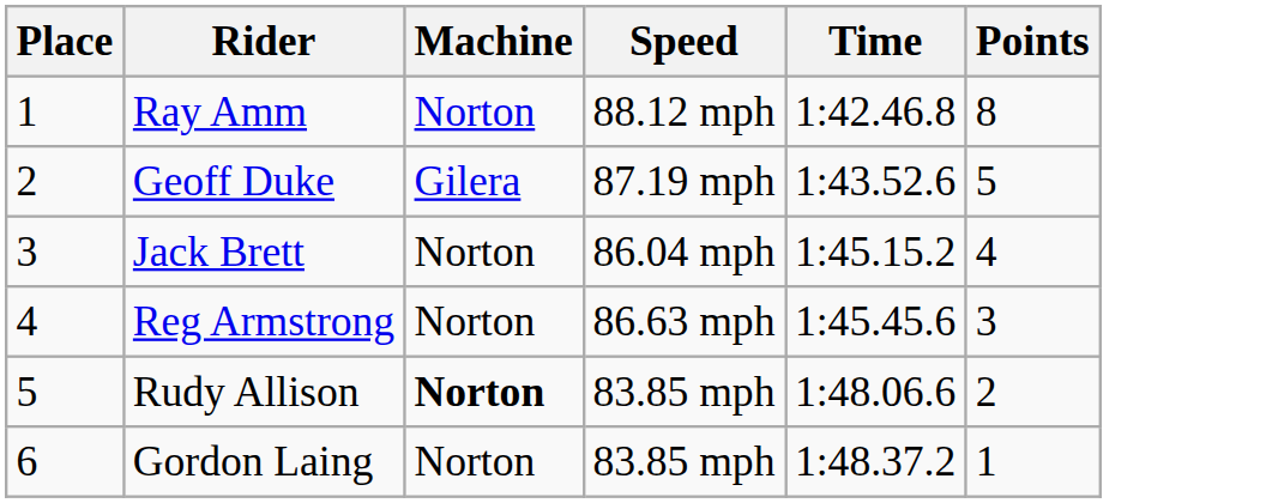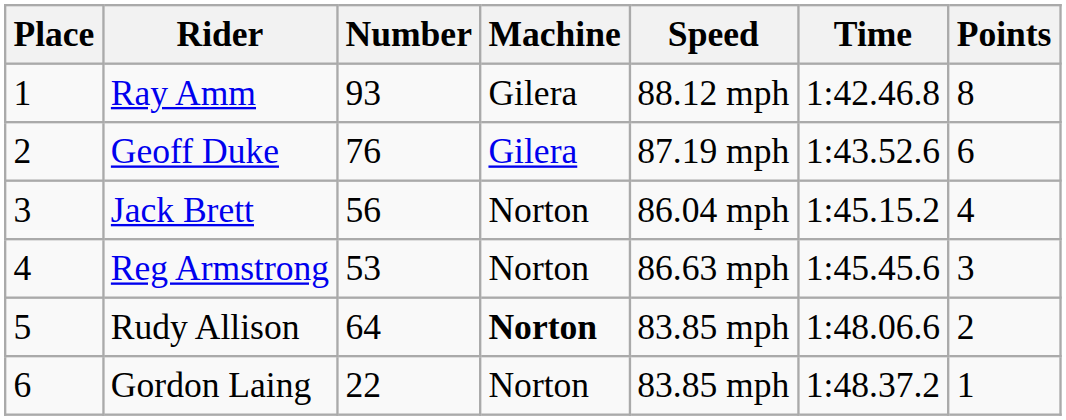 <table class="wikitable" style="font-size: 95%;">
 <tr>
 <th>Place</th>
 <th>Rider</th>
+<th>Number</th>
 <th>Machine</th>
 <th>Speed</th>
 <th>Time</th>
 <th>Points</th>
 </tr>
 <tr>
 <td>1</td>
 <td> <a href='#'>Ray Amm</a></td>
-<td><a href='#'>Norton</a></td>
+<td>93</td>
+<td>Gilera</td>
 <td>88.12 mph</td>
 <td>1:42.46.8</td>
 <td>8</td>
 </tr>
 <tr>
 <td>2</td>
 <td> <a href='#'>Geoff Duke</a></td>
+<td>76</td>
 <td><a href='#'>Gilera</a></td>
 <td>87.19 mph</td>
 <td>1:43.52.6</td>
-<td>5</td>
+<td>6</td>
 </tr>
 <tr>
 <td>3</td>
 <td> <a href='#'>Jack Brett</a></td>
+<td>56</td>
 <td>Norton</td>
 <td>86.04 mph</td>
 <td>1:45.15.2</td>
 <td>4</td>
 </tr>
 <tr>
 <td>4</td>
 <td> <a href='#'>Reg Armstrong</a></td>
+<td>53</td>
 <td>Norton</td>
 <td>86.63 mph</td>
 <td>1:45.45.6</td>
 <td>3</td>
 </tr>
 <tr>
 <td>5</td>
 <td> Rudy Allison</td>
+<td>64</td>
 <td><strong>Norton</strong></td>
 <td>83.85 mph</td>
 <td>1:48.06.6</td>
 <td>2</td>
 </tr>
 <tr>
 <td>6</td>
 <td> Gordon Laing</td>
+<td>22</td>
 <td>Norton</td>
 <td>83.85 mph</td>
 <td>1:48.37.2</td>
 <td>1</td>
 </tr>
 </table>
